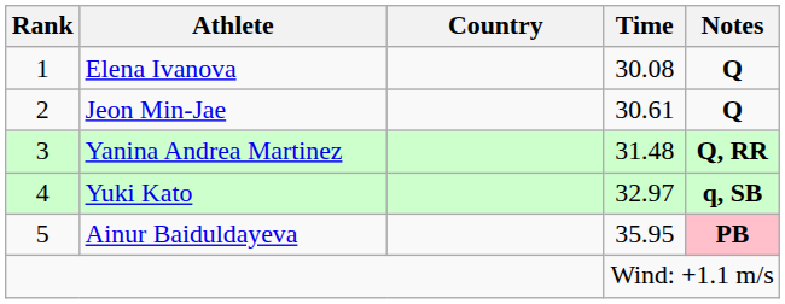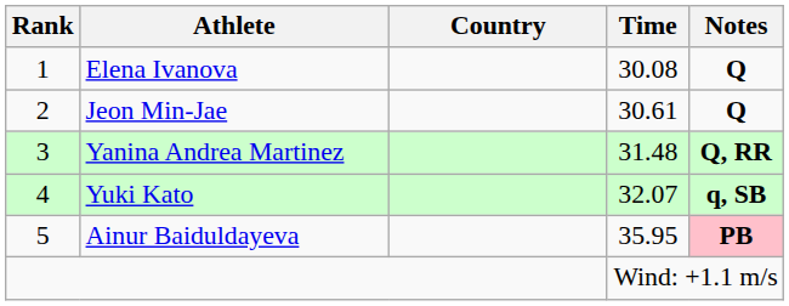 <table class="wikitable sortable" style="text-align:center">
 <tr>
 <th>Rank</th>
 <th style="width:180px">Athlete</th>
 <th style="width:125px">Country</th>
 <th>Time</th>
 <th>Notes</th>
 </tr>
 <tr>
 <td>1</td>
 <td style="text-align:left;"><a href='#'>Elena Ivanova</a></td>
 <td style="text-align:left;"></td>
 <td>30.08</td>
 <td><strong>Q</strong></td>
 </tr>
 <tr>
 <td>2</td>
 <td style="text-align:left;"><a href='#'>Jeon Min-Jae</a></td>
 <td style="text-align:left;"></td>
 <td>30.61</td>
 <td><strong>Q</strong></td>
 </tr>
 <tr style="background:#cfc;">
 <td>3</td>
 <td style="text-align:left;"><a href='#'>Yanina Andrea Martinez</a></td>
 <td style="text-align:left;"></td>
 <td>31.48</td>
 <td><strong>Q, RR</strong></td>
 </tr>
 <tr style="background:#cfc;">
 <td>4</td>
 <td style="text-align:left;"><a href='#'>Yuki Kato</a></td>
 <td style="text-align:left;"></td>
-<td>32.97</td>
+<td>32.07</td>
 <td><strong>q, SB</strong></td>
 </tr>
 <tr>
 <td>5</td>
 <td style="text-align:left;"><a href='#'>Ainur Baiduldayeva</a></td>
 <td style="text-align:left;"></td>
 <td>35.95</td>
 <td style="background: pink;"><strong>PB</strong></td>
 </tr>
 <tr class="sortbottom">
 <td colspan="3"></td>
 <td colspan="2">Wind: +1.1 m/s</td>
 </tr>
 </table>
